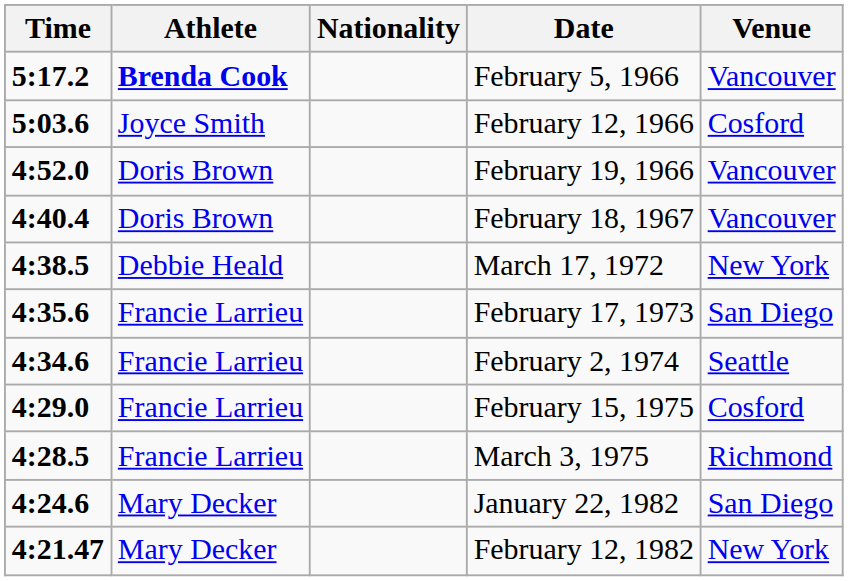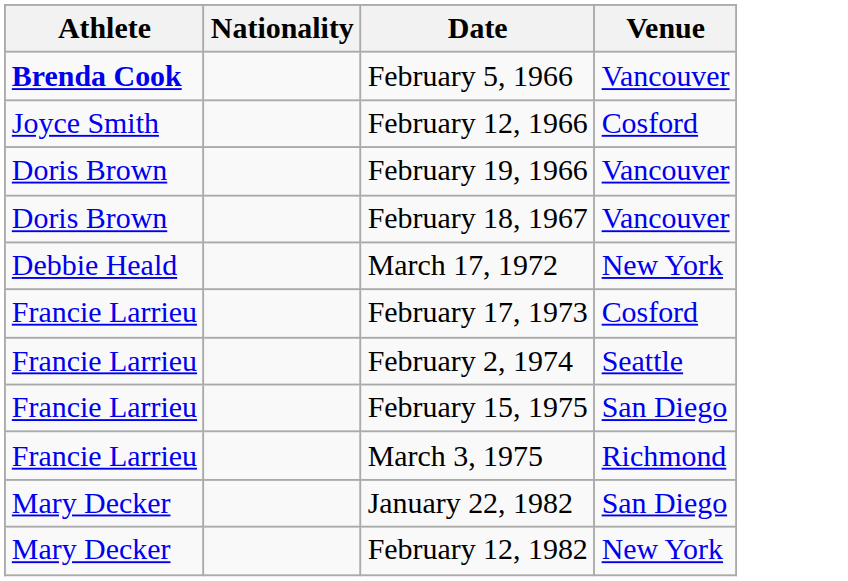 <table class="wikitable">
 <tr>
-<th>Time</th>
 <th>Athlete</th>
 <th>Nationality</th>
 <th>Date</th>
 <th>Venue</th>
 </tr>
 <tr>
-<td><strong>5:17.2</strong></td>
 <td><strong><a href='#'>Brenda Cook</a></strong></td>
 <td></td>
 <td>February 5, 1966</td>
 <td><a href='#'>Vancouver</a> </td>
 </tr>
 <tr>
-<td><strong>5:03.6</strong></td>
 <td><a href='#'>Joyce Smith</a></td>
 <td></td>
 <td>February 12, 1966</td>
 <td><a href='#'>Cosford</a> </td>
 </tr>
 <tr>
-<td><strong>4:52.0</strong></td>
 <td><a href='#'>Doris Brown</a></td>
 <td></td>
 <td>February 19, 1966</td>
 <td><a href='#'>Vancouver</a> </td>
 </tr>
 <tr>
-<td><strong>4:40.4</strong></td>
 <td><a href='#'>Doris Brown</a></td>
 <td></td>
 <td>February 18, 1967</td>
 <td><a href='#'>Vancouver</a> </td>
 </tr>
 <tr>
-<td><strong>4:38.5</strong></td>
 <td><a href='#'>Debbie Heald</a></td>
 <td></td>
 <td>March 17, 1972</td>
 <td><a href='#'>New York</a> </td>
 </tr>
 <tr>
-<td><strong>4:35.6</strong></td>
 <td><a href='#'>Francie Larrieu</a></td>
 <td></td>
 <td>February 17, 1973</td>
-<td><a href='#'>San Diego</a> </td>
+<td><a href='#'>Cosford</a> </td>
 </tr>
 <tr>
-<td><strong>4:34.6</strong></td>
 <td><a href='#'>Francie Larrieu</a></td>
 <td></td>
 <td>February 2, 1974</td>
 <td><a href='#'>Seattle</a> </td>
 </tr>
 <tr>
-<td><strong>4:29.0</strong></td>
 <td><a href='#'>Francie Larrieu</a></td>
 <td></td>
 <td>February 15, 1975</td>
-<td><a href='#'>Cosford</a> </td>
+<td><a href='#'>San Diego</a> </td>
 </tr>
 <tr>
-<td><strong>4:28.5</strong></td>
 <td><a href='#'>Francie Larrieu</a></td>
 <td></td>
 <td>March 3, 1975</td>
 <td><a href='#'>Richmond</a> </td>
 </tr>
 <tr>
-<td><strong>4:24.6</strong></td>
 <td><a href='#'>Mary Decker</a></td>
 <td></td>
 <td>January 22, 1982</td>
 <td><a href='#'>San Diego</a> </td>
 </tr>
 <tr>
-<td><strong>4:21.47</strong></td>
 <td><a href='#'>Mary Decker</a></td>
 <td></td>
 <td>February 12, 1982</td>
 <td><a href='#'>New York</a> </td>
 </tr>
 </table>
